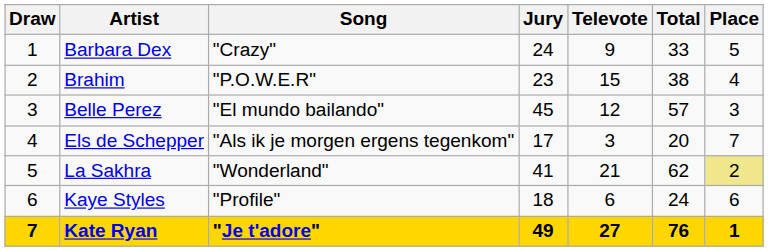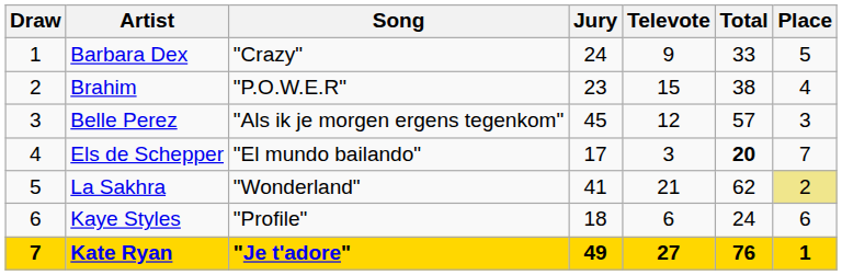 <table class="sortable wikitable" style="margin: 1em auto 1em auto; text-align:center;">
 <tr>
 <th>Draw</th>
 <th>Artist</th>
 <th>Song</th>
 <th>Jury</th>
 <th>Televote</th>
 <th>Total</th>
 <th>Place</th>
 </tr>
 <tr>
 <td>1</td>
 <td align="left"><a href='#'>Barbara Dex</a></td>
 <td align="left">"Crazy"</td>
 <td>24</td>
 <td>9</td>
 <td>33</td>
 <td>5</td>
 </tr>
 <tr>
 <td>2</td>
 <td align="left"><a href='#'>Brahim</a></td>
 <td align="left">"P.O.W.E.R"</td>
 <td>23</td>
 <td>15</td>
 <td>38</td>
 <td>4</td>
 </tr>
 <tr>
 <td>3</td>
 <td align="left"><a href='#'>Belle Perez</a></td>
-<td align="left">"El mundo bailando"</td>
+<td align="left">"Als ik je morgen ergens tegenkom"</td>
 <td>45</td>
 <td>12</td>
 <td>57</td>
 <td>3</td>
 </tr>
 <tr>
 <td>4</td>
 <td align="left"><a href='#'>Els de Schepper</a></td>
-<td align="left">"Als ik je morgen ergens tegenkom"</td>
+<td align="left">"El mundo bailando"</td>
 <td>17</td>
 <td>3</td>
-<td>20</td>
+<td><strong>20</strong></td>
 <td>7</td>
 </tr>
 <tr>
 <td>5</td>
 <td align="left"><a href='#'>La Sakhra</a></td>
 <td align="left">"Wonderland"</td>
 <td>41</td>
 <td>21</td>
 <td>62</td>
 <td style="background: khaki;">2</td>
 </tr>
 <tr>
 <td>6</td>
 <td align="left"><a href='#'>Kaye Styles</a></td>
 <td align="left">"Profile"</td>
 <td>18</td>
 <td>6</td>
 <td>24</td>
 <td>6</td>
 </tr>
 <tr style="font-weight:bold; background:gold;">
 <td>7</td>
 <td align="left"><a href='#'>Kate Ryan</a></td>
 <td align="left">"<a href='#'>Je t'adore</a>"</td>
 <td>49</td>
 <td>27</td>
 <td>76</td>
 <td>1</td>
 </tr>
 </table>
